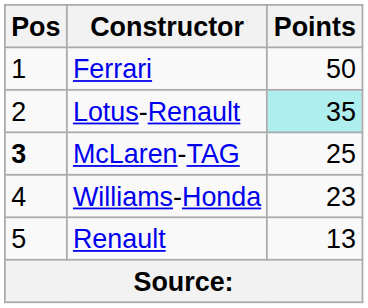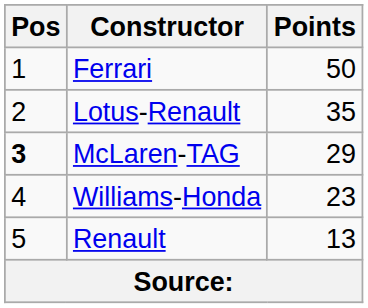 <table class="wikitable" style="font-size: 95%;">
 <tr>
 <th>Pos</th>
 <th>Constructor</th>
 <th>Points</th>
 </tr>
 <tr>
 <td>1</td>
 <td> <a href='#'>Ferrari</a></td>
 <td style="text-align: right">50</td>
 </tr>
 <tr>
 <td>2</td>
 <td> <a href='#'>Lotus</a>-<a href='#'>Renault</a></td>
-<td style="background: paleturquoise; text-align: right">35</td>
+<td style="text-align: right">35</td>
 </tr>
 <tr>
 <td><strong>3</strong></td>
 <td> <a href='#'>McLaren</a>-<a href='#'>TAG</a></td>
-<td style="text-align: right">25</td>
+<td style="text-align: right">29</td>
 </tr>
 <tr>
 <td>4</td>
 <td> <a href='#'>Williams</a>-<a href='#'>Honda</a></td>
 <td style="text-align: right">23</td>
 </tr>
 <tr>
 <td>5</td>
 <td> <a href='#'>Renault</a></td>
 <td style="text-align: right">13</td>
 </tr>
 <tr>
 <th colspan=4>Source:</th>
 </tr>
 </table>
